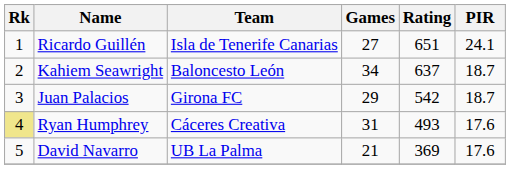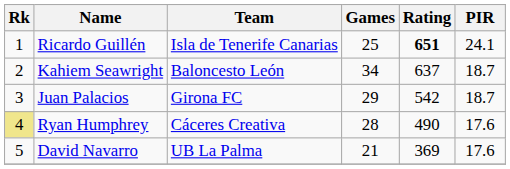 <table class="wikitable" style="text-align: center;">
 <tr>
 <th>Rk</th>
 <th>Name</th>
 <th>Team</th>
 <th>Games</th>
 <th>Rating</th>
 <th width=40>PIR</th>
 </tr>
 <tr>
 <td>1</td>
 <td align="left"> <a href='#'>Ricardo Guillén</a></td>
 <td align="left"><a href='#'>Isla de Tenerife Canarias</a></td>
-<td>27</td>
-<td>651</td>
+<td>25</td>
+<td><strong>651</strong></td>
 <td>24.1</td>
 </tr>
 <tr>
 <td>2</td>
 <td align="left"> <a href='#'>Kahiem Seawright</a></td>
 <td align="left"><a href='#'>Baloncesto León</a></td>
 <td>34</td>
 <td>637</td>
 <td>18.7</td>
 </tr>
 <tr>
 <td>3</td>
 <td align="left"> <a href='#'>Juan Palacios</a></td>
 <td align="left"><a href='#'>Girona FC</a></td>
 <td>29</td>
 <td>542</td>
 <td>18.7</td>
 </tr>
 <tr>
 <td style="background: khaki;">4</td>
 <td align="left"> <a href='#'>Ryan Humphrey</a></td>
 <td align="left"><a href='#'>Cáceres Creativa</a></td>
-<td>31</td>
-<td>493</td>
+<td>28</td>
+<td>490</td>
 <td>17.6</td>
 </tr>
 <tr>
 <td>5</td>
 <td align="left"> <a href='#'>David Navarro</a></td>
 <td align="left"><a href='#'>UB La Palma</a></td>
 <td>21</td>
 <td>369</td>
 <td>17.6</td>
 </tr>
 <tr>
 </tr>
 </table>
